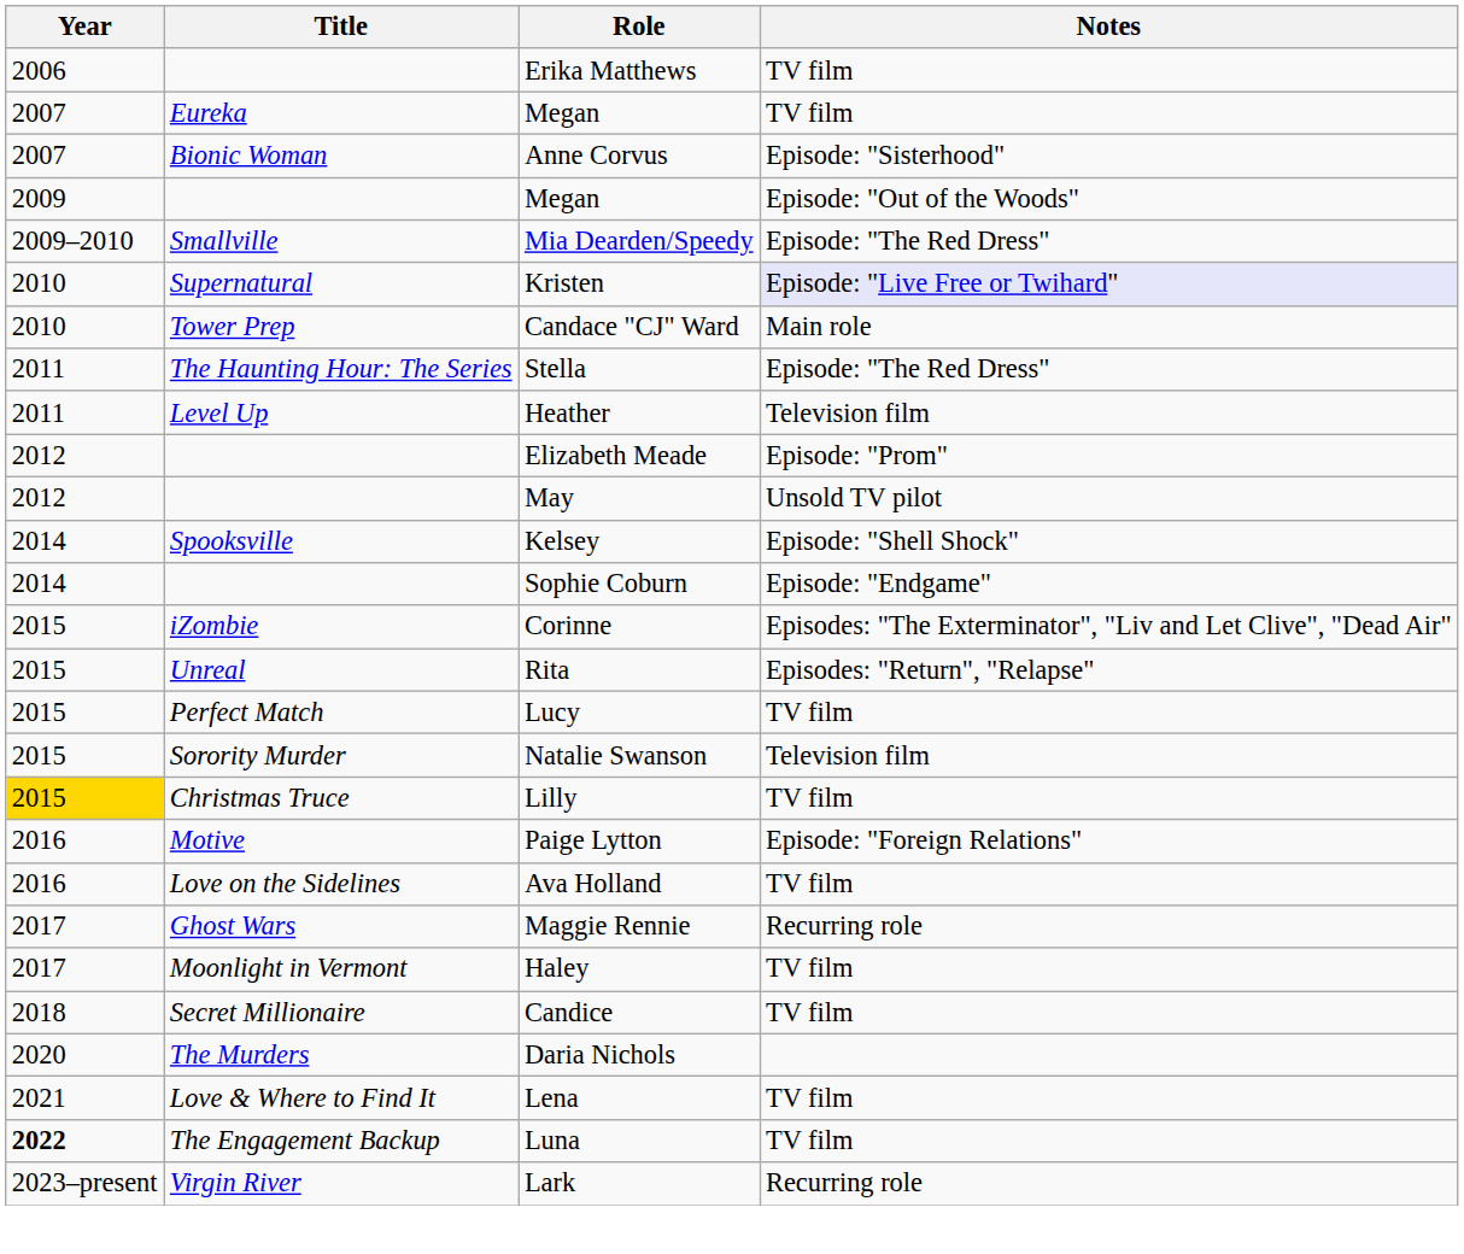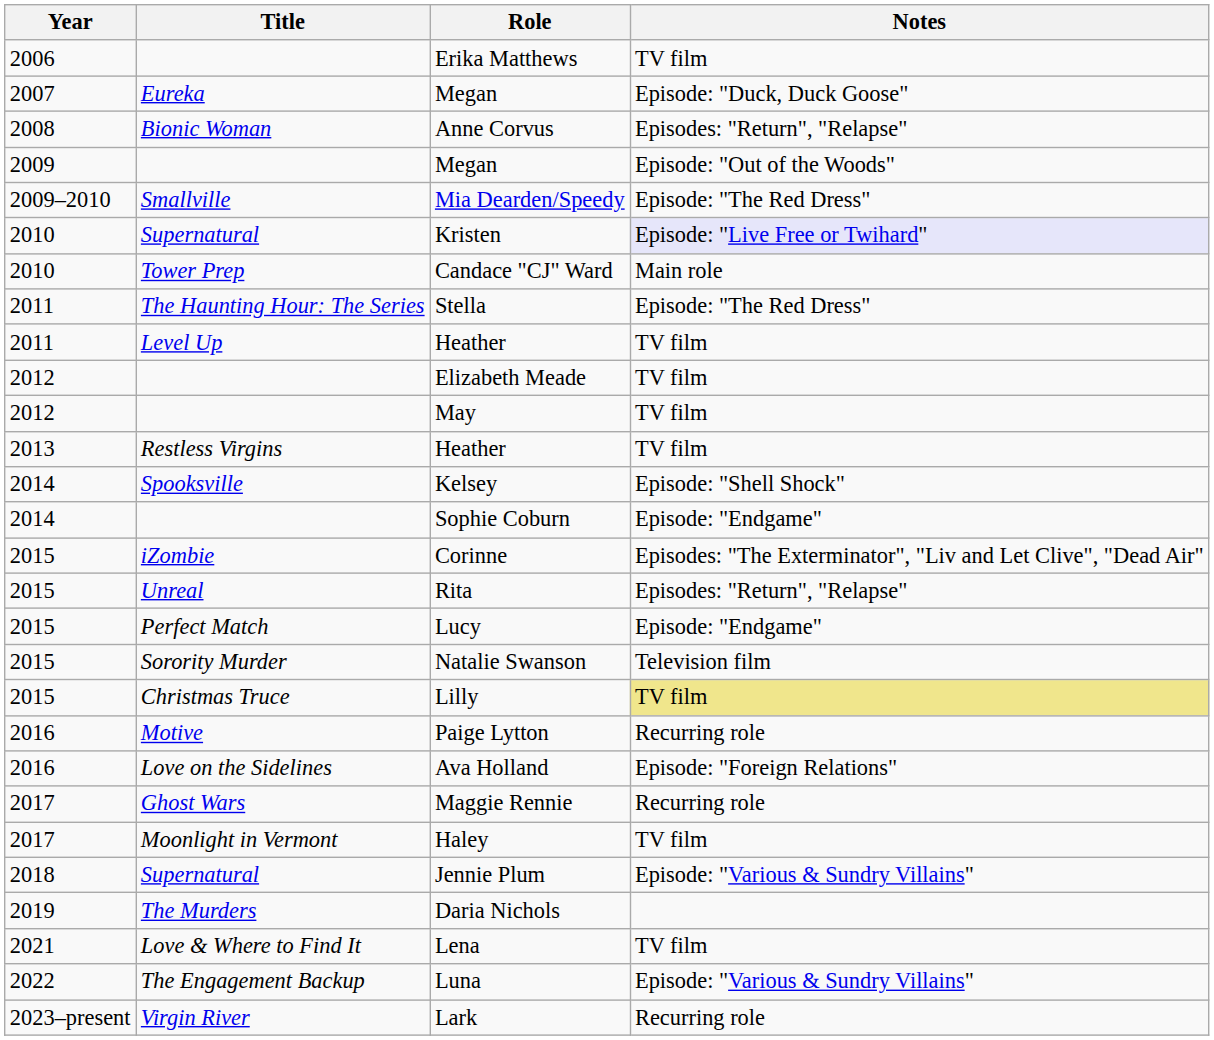 <table class="wikitable sortable">
 <tr>
 <th>Year</th>
 <th>Title</th>
 <th>Role</th>
 <th class="unsortable">Notes</th>
 </tr>
 <tr>
 <td>2006</td>
 <td><em></em></td>
 <td>Erika Matthews</td>
 <td>TV film</td>
 </tr>
 <tr>
 <td>2007</td>
 <td><em><a href='#'>Eureka</a></em></td>
 <td>Megan</td>
-<td>TV film</td>
+<td>Episode: "Duck, Duck Goose"</td>
 </tr>
 <tr>
-<td>2007</td>
+<td>2008</td>
 <td><em><a href='#'>Bionic Woman</a></em></td>
 <td>Anne Corvus</td>
-<td>Episode: "Sisterhood"</td>
+<td>Episodes: "Return", "Relapse"</td>
 </tr>
 <tr>
 <td>2009</td>
 <td><em></em></td>
 <td>Megan</td>
 <td>Episode: "Out of the Woods"</td>
 </tr>
 <tr>
 <td>2009–2010</td>
 <td><em><a href='#'>Smallville</a></em></td>
 <td><a href='#'>Mia Dearden/Speedy</a></td>
 <td>Episode: "The Red Dress"</td>
 </tr>
 <tr>
 <td>2010</td>
 <td><em><a href='#'>Supernatural</a></em></td>
 <td>Kristen</td>
 <td style="background: lavender;">Episode: "<a href='#'>Live Free or Twihard</a>"</td>
 </tr>
 <tr>
 <td>2010</td>
 <td><em><a href='#'>Tower Prep</a></em></td>
 <td>Candace "CJ" Ward</td>
 <td>Main role</td>
 </tr>
 <tr>
 <td>2011</td>
 <td data-sort-value="Haunting Hour: The Series, The"><em><a href='#'>The Haunting Hour: The Series</a></em></td>
 <td>Stella</td>
 <td>Episode: "The Red Dress"</td>
 </tr>
 <tr>
 <td>2011</td>
 <td><em><a href='#'>Level Up</a></em></td>
 <td>Heather</td>
-<td>Television film</td>
+<td>TV film</td>
 </tr>
 <tr>
 <td>2012</td>
 <td><em></em></td>
 <td>Elizabeth Meade</td>
-<td>Episode: "Prom"</td>
+<td>TV film</td>
 </tr>
 <tr>
 <td>2012</td>
 <td><em></em></td>
 <td>May</td>
-<td>Unsold TV pilot</td>
+<td>TV film</td>
+</tr>
+<tr>
+<td>2013</td>
+<td><em>Restless Virgins</em></td>
+<td>Heather</td>
+<td>TV film</td>
 </tr>
 <tr>
 <td>2014</td>
 <td><em><a href='#'>Spooksville</a></em></td>
 <td>Kelsey</td>
 <td>Episode: "Shell Shock"</td>
 </tr>
 <tr>
 <td>2014</td>
 <td><em></em></td>
 <td>Sophie Coburn</td>
 <td>Episode: "Endgame"</td>
 </tr>
 <tr>
 <td>2015</td>
 <td><em><a href='#'>iZombie</a></em></td>
 <td>Corinne</td>
 <td>Episodes: "The Exterminator", "Liv and Let Clive", "Dead Air"</td>
 </tr>
 <tr>
 <td>2015</td>
 <td><em><a href='#'>Unreal</a></em></td>
 <td>Rita</td>
 <td>Episodes: "Return", "Relapse"</td>
 </tr>
 <tr>
 <td>2015</td>
 <td><em>Perfect Match</em></td>
 <td>Lucy</td>
-<td>TV film</td>
+<td>Episode: "Endgame"</td>
 </tr>
 <tr>
 <td>2015</td>
 <td><em>Sorority Murder</em></td>
 <td>Natalie Swanson</td>
 <td>Television film</td>
 </tr>
 <tr>
-<td style="background: gold;">2015</td>
+<td>2015</td>
 <td><em>Christmas Truce</em></td>
 <td>Lilly</td>
-<td>TV film</td>
+<td style="background: khaki;">TV film</td>
 </tr>
 <tr>
 <td>2016</td>
 <td><em><a href='#'>Motive</a></em></td>
 <td>Paige Lytton</td>
-<td>Episode: "Foreign Relations"</td>
+<td>Recurring role</td>
 </tr>
 <tr>
 <td>2016</td>
 <td><em>Love on the Sidelines</em></td>
 <td>Ava Holland</td>
-<td>TV film</td>
+<td>Episode: "Foreign Relations"</td>
 </tr>
 <tr>
 <td>2017</td>
 <td><em><a href='#'>Ghost Wars</a></em></td>
 <td>Maggie Rennie</td>
 <td>Recurring role</td>
 </tr>
 <tr>
 <td>2017</td>
 <td><em>Moonlight in Vermont</em></td>
 <td>Haley</td>
 <td>TV film</td>
 </tr>
 <tr>
 <td>2018</td>
-<td><em>Secret Millionaire</em></td>
-<td>Candice</td>
-<td>TV film</td>
+<td><em><a href='#'>Supernatural</a></em></td>
+<td>Jennie Plum</td>
+<td>Episode: "<a href='#'>Various & Sundry Villains</a>"</td>
 </tr>
 <tr>
-<td>2020</td>
+<td>2019</td>
 <td data-sort-value="Murders, The"><em><a href='#'>The Murders</a></em></td>
 <td>Daria Nichols</td>
 <td></td>
 </tr>
 <tr>
 <td>2021</td>
 <td><em>Love & Where to Find It</em></td>
 <td>Lena</td>
 <td>TV film</td>
 </tr>
 <tr>
-<td><strong>2022</strong></td>
+<td>2022</td>
 <td data-sort-value="Engagement Backup, The"><em>The Engagement Backup</em></td>
 <td>Luna</td>
-<td>TV film</td>
+<td>Episode: "<a href='#'>Various & Sundry Villains</a>"</td>
 </tr>
 <tr>
 <td>2023–present</td>
 <td><em><a href='#'>Virgin River</a></em></td>
 <td>Lark</td>
 <td>Recurring role</td>
 </tr>
 </table>
